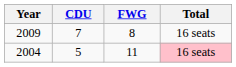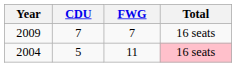 <table class="wikitable" width="300">
 <tr>
 <th>Year</th>
 <th><a href='#'>CDU</a></th>
 <th><a href='#'>FWG</a></th>
 <th>Total</th>
 </tr>
 <tr align="center">
 <td>2009</td>
 <td>7</td>
-<td>8</td>
+<td>7</td>
 <td>16 seats</td>
 </tr>
 <tr align="center">
 <td>2004</td>
 <td>5</td>
 <td>11</td>
 <td style="background: pink;">16 seats</td>
 </tr>
 </table>
